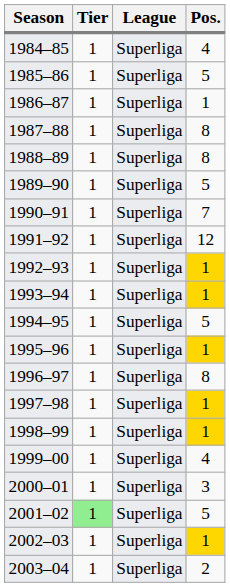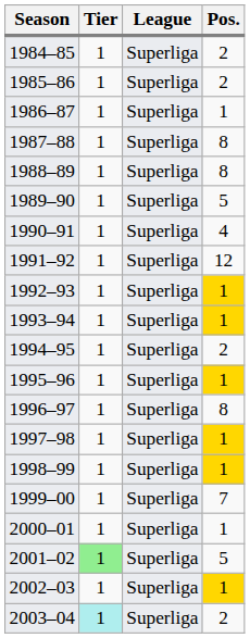 <table class="wikitable" style="font-size:100%; text-align:center">
 <tr>
 <th>Season</th>
 <th>Tier</th>
 <th>League</th>
 <th>Pos.</th>
 </tr>
 <tr style="border-top: 3px solid grey">
 <td style="background:#EAECF0">1984–85</td>
 <td align="center">1</td>
 <td style="background:#EAECF0">Superliga</td>
-<td align="center">4</td>
+<td align="center">2</td>
 </tr>
 <tr>
 <td style="background:#EAECF0">1985–86</td>
 <td align="center">1</td>
 <td style="background:#EAECF0">Superliga</td>
-<td align="center">5</td>
+<td align="center">2</td>
 </tr>
 <tr>
 <td style="background:#EAECF0">1986–87</td>
 <td align="center">1</td>
 <td style="background:#EAECF0">Superliga</td>
 <td align="center">1</td>
 </tr>
 <tr>
 <td style="background:#EAECF0">1987–88</td>
 <td align="center">1</td>
 <td style="background:#EAECF0">Superliga</td>
 <td align="center">8</td>
 </tr>
 <tr>
 <td style="background:#EAECF0">1988–89</td>
 <td align="center">1</td>
 <td style="background:#EAECF0">Superliga</td>
 <td align="center">8</td>
 </tr>
 <tr>
 <td style="background:#EAECF0">1989–90</td>
 <td align="center">1</td>
 <td style="background:#EAECF0">Superliga</td>
 <td align="center">5</td>
 </tr>
 <tr>
 <td style="background:#EAECF0">1990–91</td>
 <td align="center">1</td>
 <td style="background:#EAECF0">Superliga</td>
-<td align="center">7</td>
+<td align="center">4</td>
 </tr>
 <tr>
 <td style="background:#EAECF0">1991–92</td>
 <td align="center">1</td>
 <td style="background:#EAECF0">Superliga</td>
 <td align="center">12</td>
 </tr>
 <tr>
 <td style="background:#EAECF0">1992–93</td>
 <td align="center">1</td>
 <td style="background:#EAECF0">Superliga</td>
 <td align="center" style="background-color:Gold">1</td>
 </tr>
 <tr>
 <td style="background:#EAECF0">1993–94</td>
 <td align="center">1</td>
 <td style="background:#EAECF0">Superliga</td>
 <td align="center" style="background-color:Gold">1</td>
 </tr>
 <tr>
 <td style="background:#EAECF0">1994–95</td>
 <td align="center">1</td>
 <td style="background:#EAECF0">Superliga</td>
-<td align="center">5</td>
+<td align="center">2</td>
 </tr>
 <tr>
 <td style="background:#EAECF0">1995–96</td>
 <td align="center">1</td>
 <td style="background:#EAECF0">Superliga</td>
 <td align="center" style="background-color:Gold">1</td>
 </tr>
 <tr>
 <td style="background:#EAECF0">1996–97</td>
 <td align="center">1</td>
 <td style="background:#EAECF0">Superliga</td>
 <td align="center">8</td>
 </tr>
 <tr>
 <td style="background:#EAECF0">1997–98</td>
 <td align="center">1</td>
 <td style="background:#EAECF0">Superliga</td>
 <td align="center" style="background-color:Gold">1</td>
 </tr>
 <tr>
 <td style="background:#EAECF0">1998–99</td>
 <td align="center">1</td>
 <td style="background:#EAECF0">Superliga</td>
 <td align="center" style="background-color:Gold">1</td>
 </tr>
 <tr>
 <td style="background:#EAECF0">1999–00</td>
 <td align="center">1</td>
 <td style="background:#EAECF0">Superliga</td>
-<td align="center">4</td>
+<td align="center">7</td>
 </tr>
 <tr>
 <td style="background:#EAECF0">2000–01</td>
 <td align="center">1</td>
 <td style="background:#EAECF0">Superliga</td>
-<td align="center">3</td>
+<td align="center">1</td>
 </tr>
 <tr>
 <td style="background:#EAECF0">2001–02</td>
 <td align="center" style="background: lightgreen;">1</td>
 <td style="background:#EAECF0">Superliga</td>
 <td align="center">5</td>
 </tr>
 <tr>
 <td style="background:#EAECF0">2002–03</td>
 <td align="center">1</td>
 <td style="background:#EAECF0">Superliga</td>
 <td align="center" style="background-color:Gold">1</td>
 </tr>
 <tr>
 <td style="background:#EAECF0">2003–04</td>
-<td align="center">1</td>
+<td align="center" style="background: paleturquoise;">1</td>
 <td style="background:#EAECF0">Superliga</td>
 <td align="center">2</td>
 </tr>
 </table>
